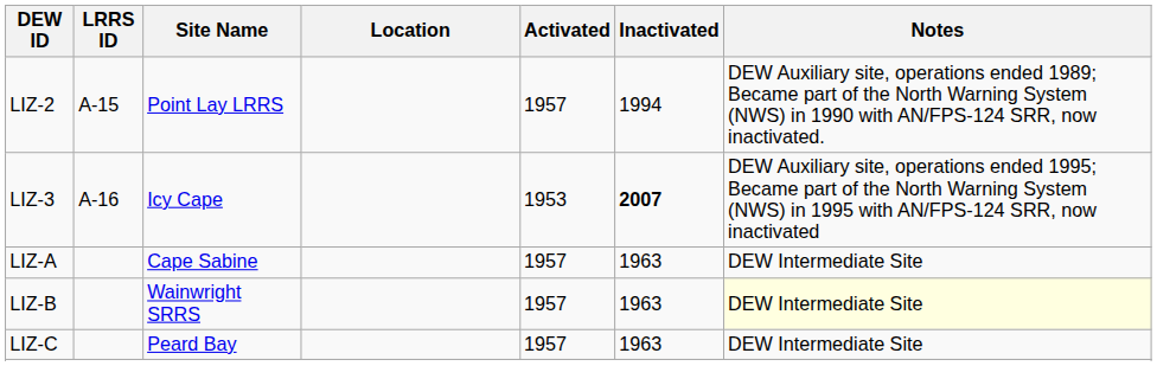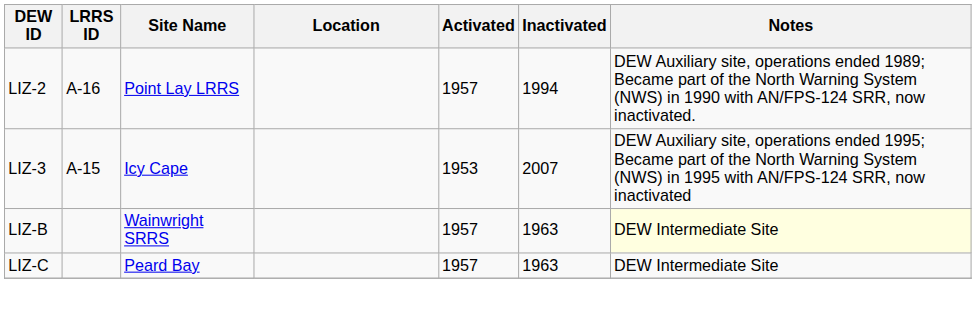 <table class="wikitable sortable">
 <tr>
 <th scope="col" width="50">DEW ID</th>
 <th scope="col" width="50">LRRS ID</th>
 <th scope="col" width="125">Site Name</th>
 <th scope="col" width="175">Location</th>
 <th scope="col" width="50">Activated</th>
 <th scope="col" width="50">Inactivated</th>
 <th scope="col" width="350">Notes</th>
 </tr>
 <tr>
 <td>LIZ-2</td>
-<td>A-15</td>
+<td>A-16</td>
 <td><a href='#'>Point Lay LRRS</a></td>
 <td></td>
 <td>1957</td>
 <td>1994</td>
 <td>DEW Auxiliary site, operations ended 1989; Became part of the North Warning System (NWS) in 1990 with AN/FPS-124 SRR, now inactivated.</td>
 </tr>
 <tr>
 <td>LIZ-3</td>
-<td>A-16</td>
+<td>A-15</td>
 <td><a href='#'>Icy Cape</a></td>
 <td></td>
 <td>1953</td>
-<td><strong>2007</strong></td>
+<td>2007</td>
 <td>DEW Auxiliary site, operations ended 1995; Became part of the North Warning System (NWS) in 1995 with AN/FPS-124 SRR, now inactivated</td>
-</tr>
-<tr>
-<td>LIZ-A</td>
-<td></td>
-<td><a href='#'>Cape Sabine</a></td>
-<td></td>
-<td>1957</td>
-<td>1963</td>
-<td>DEW Intermediate Site</td>
 </tr>
 <tr>
 <td>LIZ-B</td>
 <td></td>
 <td><a href='#'>Wainwright SRRS</a></td>
 <td></td>
 <td>1957</td>
 <td>1963</td>
 <td style="background: lightyellow;">DEW Intermediate Site</td>
 </tr>
 <tr>
 <td>LIZ-C</td>
 <td></td>
 <td><a href='#'>Peard Bay</a></td>
 <td></td>
 <td>1957</td>
 <td>1963</td>
 <td>DEW Intermediate Site</td>
 </tr>
 <tr>
 </tr>
 <tr>
 </tr>
 </table>
